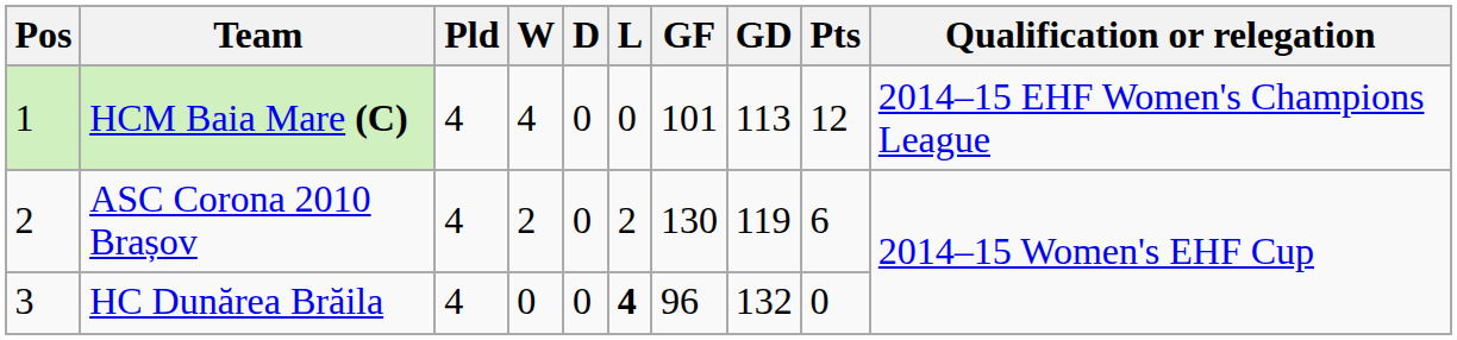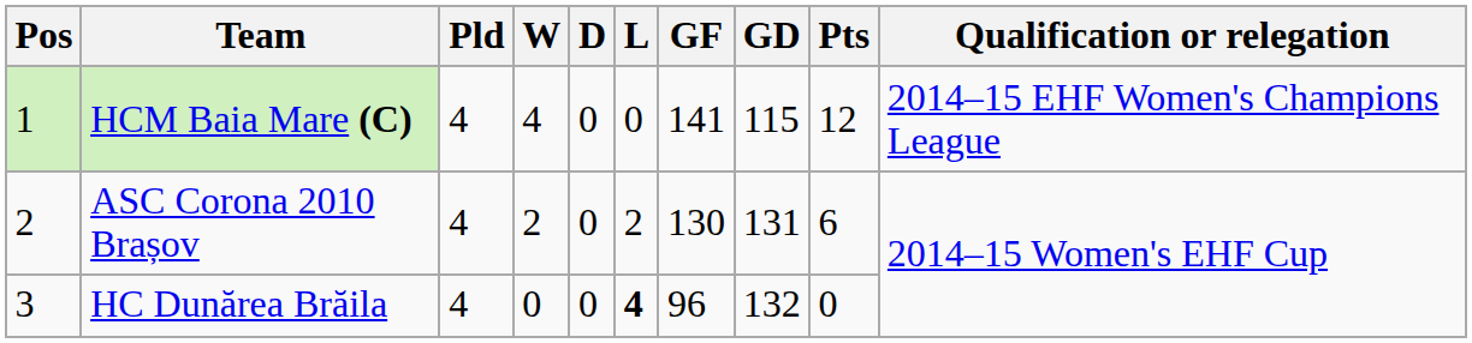 <table class="wikitable">
 <tr>
 <th>Pos</th>
 <th>Team</th>
 <th>Pld</th>
 <th>W</th>
 <th>D</th>
 <th>L</th>
 <th>GF</th>
 <th>GD</th>
 <th>Pts</th>
 <th>Qualification or relegation</th>
 </tr>
 <tr>
 <td bgcolor=#D0F0C0>1</td>
 <td bgcolor=#D0F0C0> <a href='#'>HCM Baia Mare</a> <strong>(C)</strong></td>
 <td>4</td>
 <td>4</td>
 <td>0</td>
 <td>0</td>
-<td>101</td>
-<td>113</td>
+<td>141</td>
+<td>115</td>
 <td>12</td>
 <td><a href='#'>2014–15 EHF Women's Champions League</a></td>
 </tr>
 <tr>
 <td>2</td>
 <td><a href='#'>ASC Corona 2010 Brașov</a></td>
 <td>4</td>
 <td>2</td>
 <td>0</td>
 <td>2</td>
 <td>130</td>
-<td>119</td>
+<td>131</td>
 <td>6</td>
 <td rowspan=2><a href='#'>2014–15 Women's EHF Cup</a></td>
 </tr>
 <tr>
 <td>3</td>
 <td><a href='#'>HC Dunărea Brăila</a></td>
 <td>4</td>
 <td>0</td>
 <td>0</td>
 <td><strong>4</strong></td>
 <td>96</td>
 <td>132</td>
 <td>0</td>
 </tr>
 </table>
